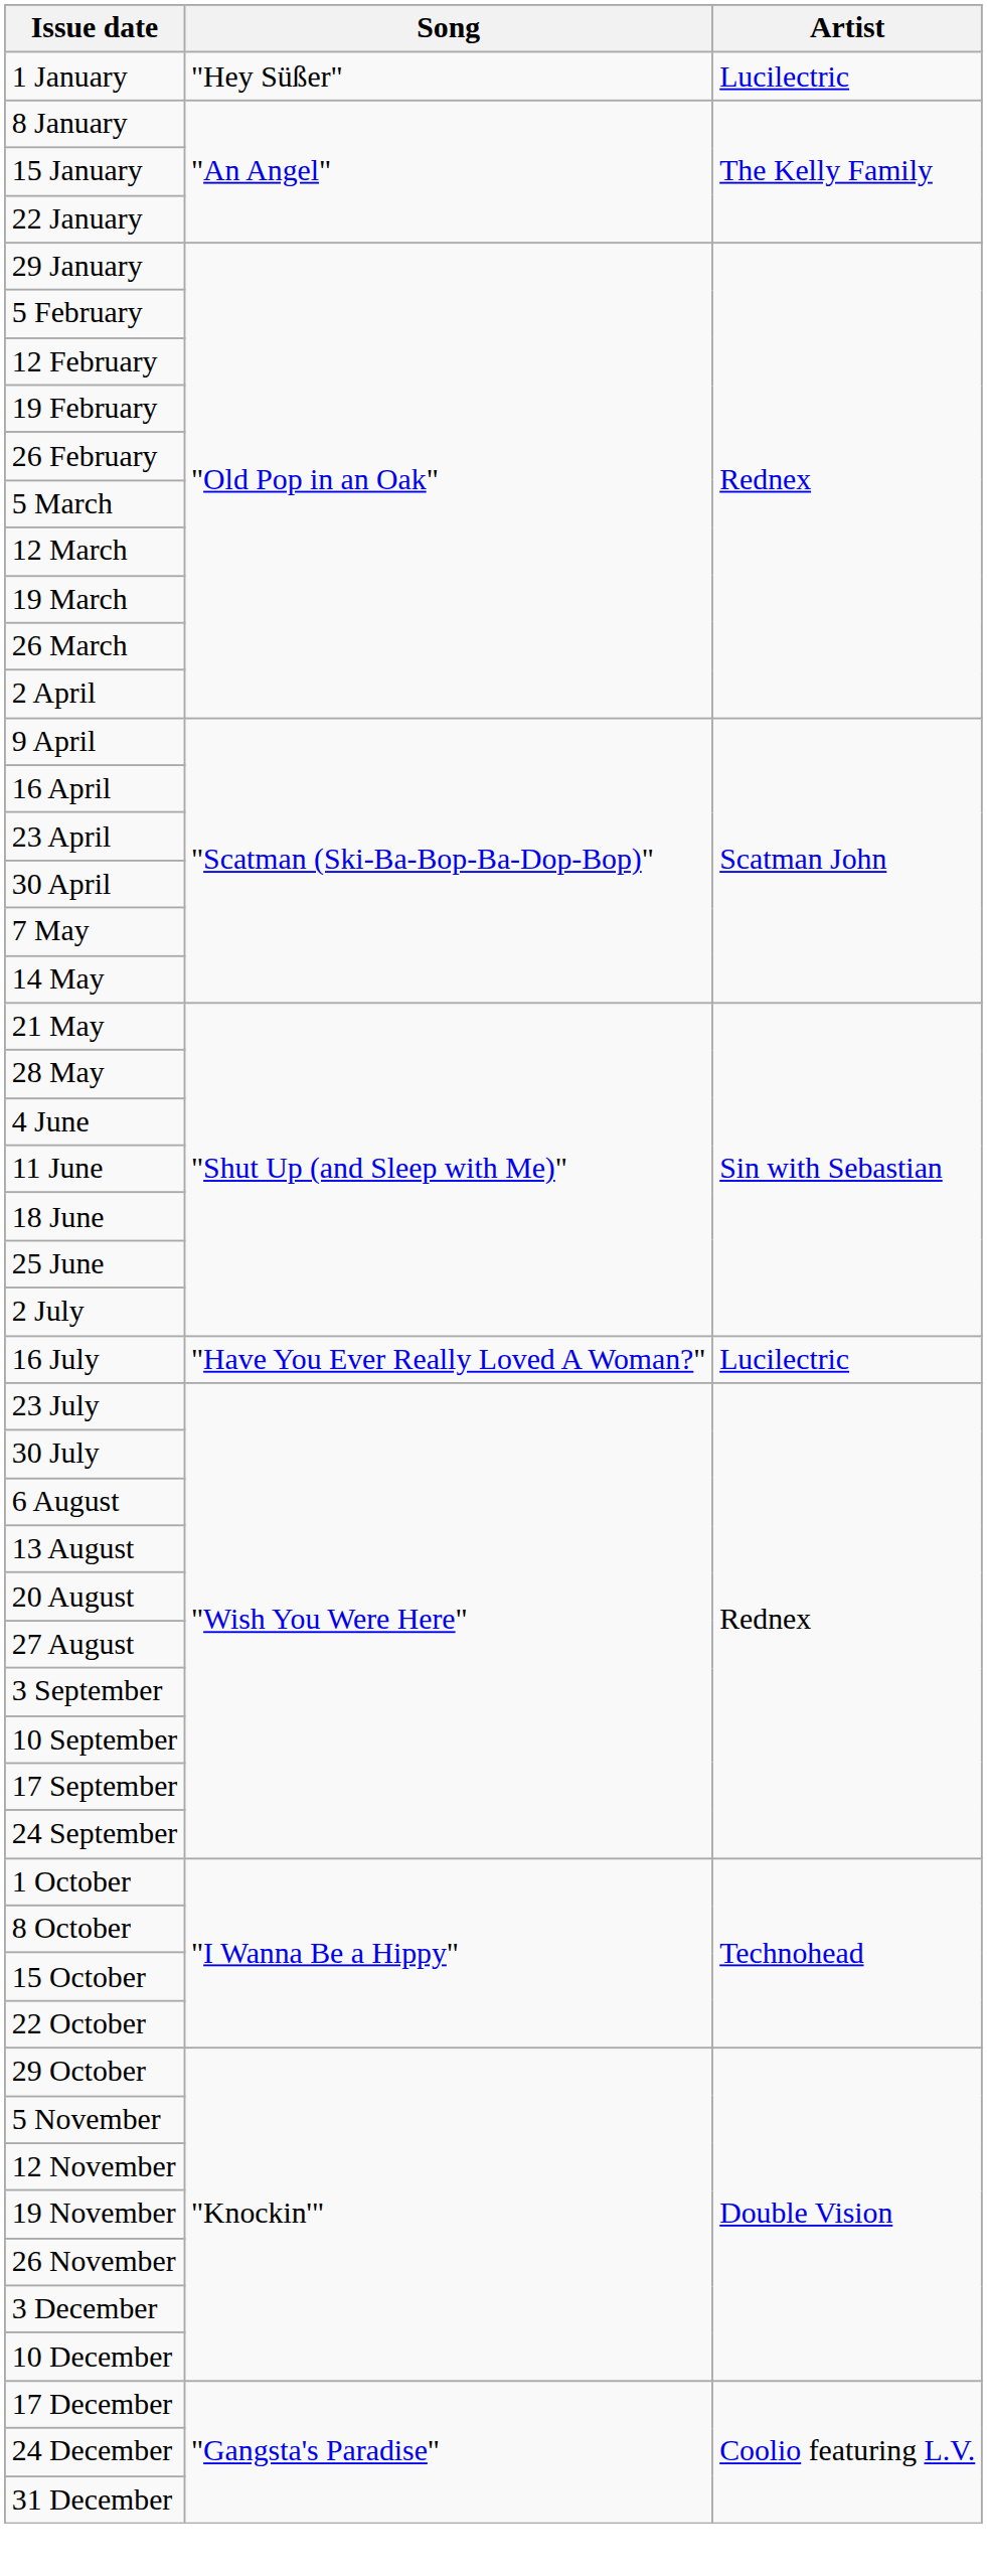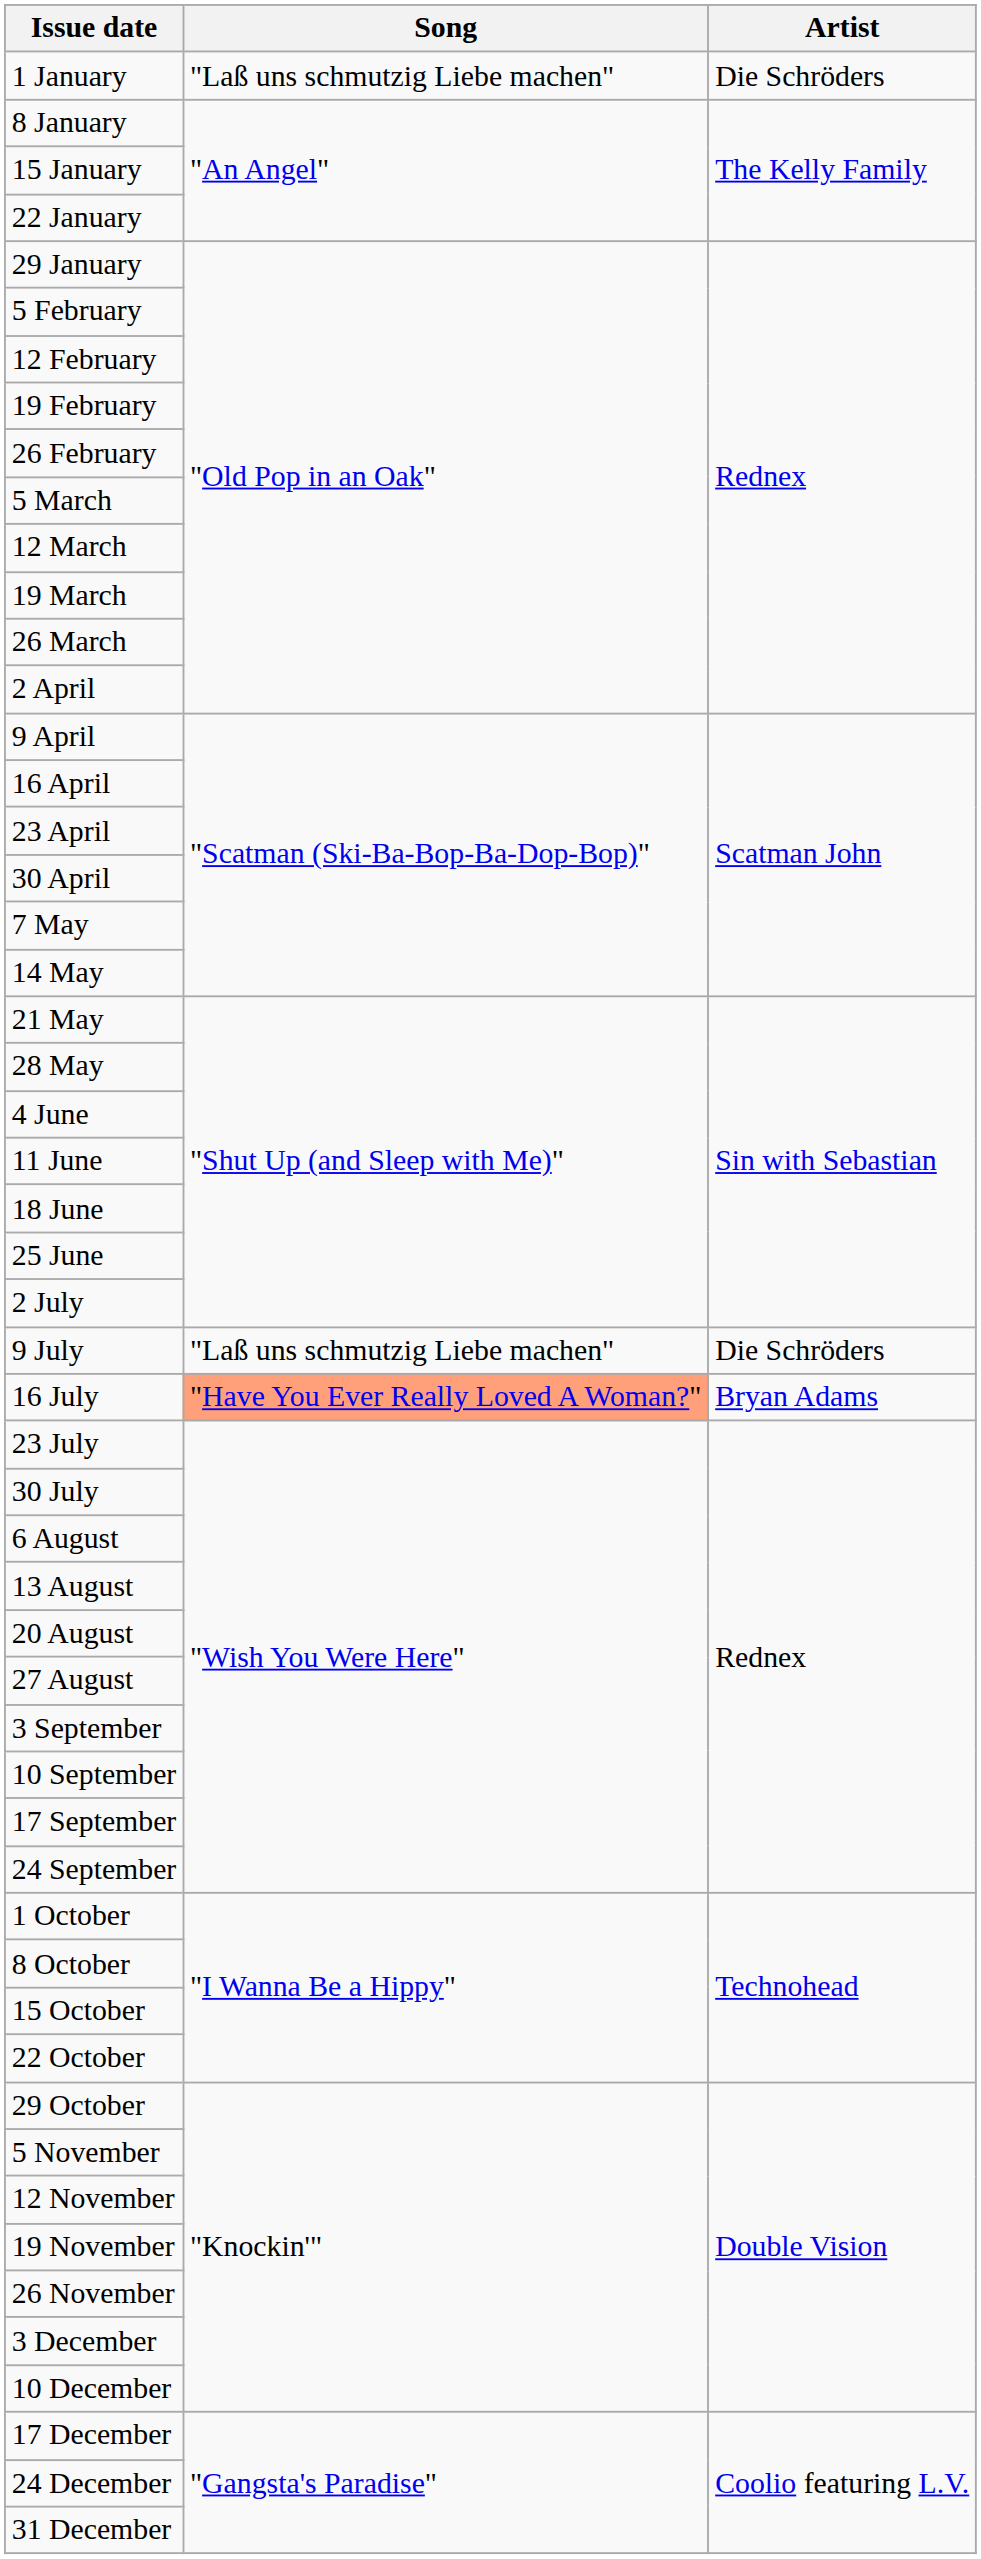 <table class=wikitable>
 <tr>
 <th>Issue date</th>
 <th>Song</th>
 <th>Artist</th>
 </tr>
 <tr>
 <td>1 January</td>
-<td>"Hey Süßer"</td>
-<td><a href='#'>Lucilectric</a></td>
+<td>"Laß uns schmutzig Liebe machen"</td>
+<td>Die Schröders</td>
 </tr>
 <tr>
 <td>8 January</td>
 <td rowspan=3>"<a href='#'>An Angel</a>"</td>
 <td rowspan=3><a href='#'>The Kelly Family</a></td>
 </tr>
 <tr>
 <td>15 January</td>
 </tr>
 <tr>
 <td>22 January</td>
 </tr>
 <tr>
 <td>29 January</td>
 <td rowspan=10>"<a href='#'>Old Pop in an Oak</a>"</td>
 <td rowspan=10><a href='#'>Rednex</a></td>
 </tr>
 <tr>
 <td>5 February</td>
 </tr>
 <tr>
 <td>12 February</td>
 </tr>
 <tr>
 <td>19 February</td>
 </tr>
 <tr>
 <td>26 February</td>
 </tr>
 <tr>
 <td>5 March</td>
 </tr>
 <tr>
 <td>12 March</td>
 </tr>
 <tr>
 <td>19 March</td>
 </tr>
 <tr>
 <td>26 March</td>
 </tr>
 <tr>
 <td>2 April</td>
 </tr>
 <tr>
 <td>9 April</td>
 <td rowspan=6>"<a href='#'>Scatman (Ski-Ba-Bop-Ba-Dop-Bop)</a>"</td>
 <td rowspan=6><a href='#'>Scatman John</a></td>
 </tr>
 <tr>
 <td>16 April</td>
 </tr>
 <tr>
 <td>23 April</td>
 </tr>
 <tr>
 <td>30 April</td>
 </tr>
 <tr>
 <td>7 May</td>
 </tr>
 <tr>
 <td>14 May</td>
 </tr>
 <tr>
 <td>21 May</td>
 <td rowspan=7>"<a href='#'>Shut Up (and Sleep with Me)</a>"</td>
 <td rowspan=7><a href='#'>Sin with Sebastian</a></td>
 </tr>
 <tr>
 <td>28 May</td>
 </tr>
 <tr>
 <td>4 June</td>
 </tr>
 <tr>
 <td>11 June</td>
 </tr>
 <tr>
 <td>18 June</td>
 </tr>
 <tr>
 <td>25 June</td>
 </tr>
 <tr>
 <td>2 July</td>
 </tr>
 <tr>
+<td>9 July</td>
+<td>"Laß uns schmutzig Liebe machen"</td>
+<td>Die Schröders</td>
+</tr>
+<tr>
 <td>16 July</td>
-<td>"<a href='#'>Have You Ever Really Loved A Woman?</a>"</td>
-<td><a href='#'>Lucilectric</a></td>
+<td style="background: lightsalmon;">"<a href='#'>Have You Ever Really Loved A Woman?</a>"</td>
+<td><a href='#'>Bryan Adams</a></td>
 </tr>
 <tr>
 <td>23 July</td>
 <td rowspan=10>"<a href='#'>Wish You Were Here</a>"</td>
 <td rowspan=10>Rednex</td>
 </tr>
 <tr>
 <td>30 July</td>
 </tr>
 <tr>
 <td>6 August</td>
 </tr>
 <tr>
 <td>13 August</td>
 </tr>
 <tr>
 <td>20 August</td>
 </tr>
 <tr>
 <td>27 August</td>
 </tr>
 <tr>
 <td>3 September</td>
 </tr>
 <tr>
 <td>10 September</td>
 </tr>
 <tr>
 <td>17 September</td>
 </tr>
 <tr>
 <td>24 September</td>
 </tr>
 <tr>
 <td>1 October</td>
 <td rowspan=4>"<a href='#'>I Wanna Be a Hippy</a>"</td>
 <td rowspan=4><a href='#'>Technohead</a></td>
 </tr>
 <tr>
 <td>8 October</td>
 </tr>
 <tr>
 <td>15 October</td>
 </tr>
 <tr>
 <td>22 October</td>
 </tr>
 <tr>
 <td>29 October</td>
 <td rowspan=7>"Knockin'"</td>
 <td rowspan=7><a href='#'>Double Vision</a></td>
 </tr>
 <tr>
 <td>5 November</td>
 </tr>
 <tr>
 <td>12 November</td>
 </tr>
 <tr>
 <td>19 November</td>
 </tr>
 <tr>
 <td>26 November</td>
 </tr>
 <tr>
 <td>3 December</td>
 </tr>
 <tr>
 <td>10 December</td>
 </tr>
 <tr>
 <td>17 December</td>
 <td rowspan=3>"<a href='#'>Gangsta's Paradise</a>"</td>
 <td rowspan=3><a href='#'>Coolio</a> featuring <a href='#'>L.V.</a></td>
 </tr>
 <tr>
 <td>24 December</td>
 </tr>
 <tr>
 <td>31 December</td>
 </tr>
 </table>
